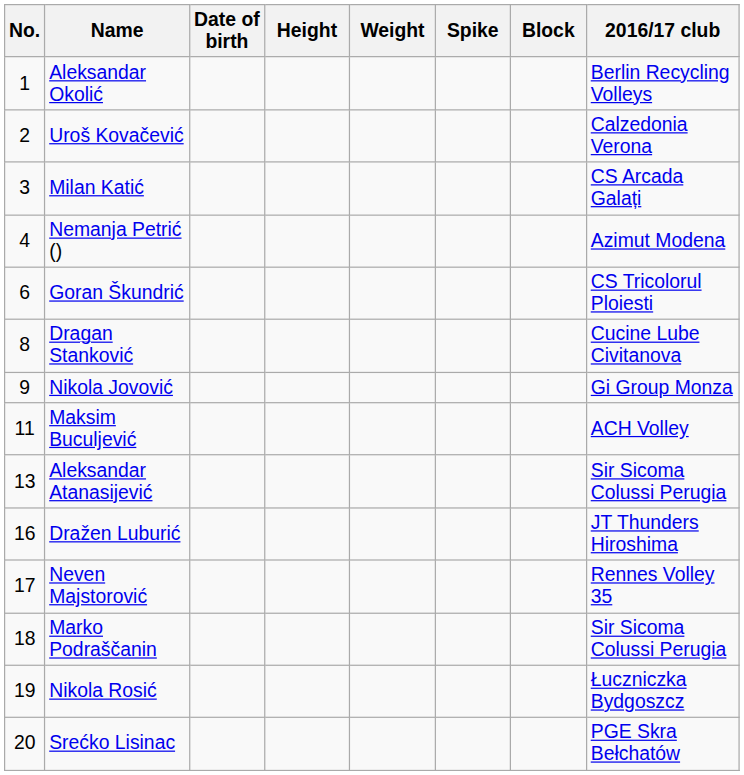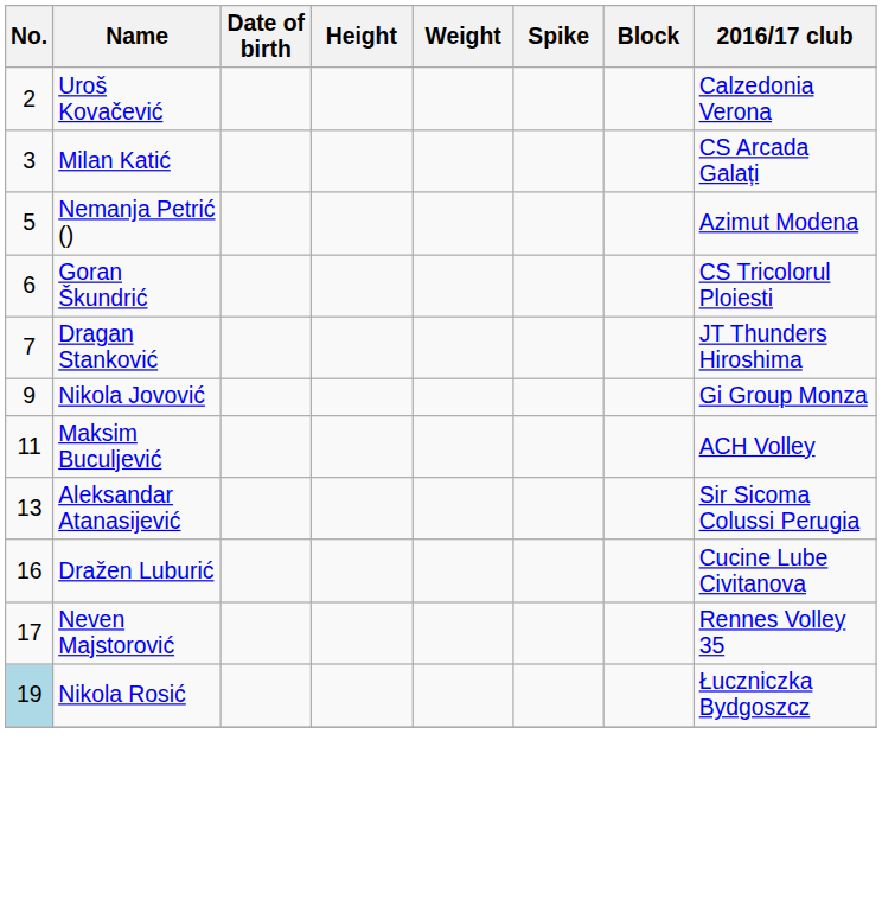 <table class="wikitable sortable" style="font-size:100%; text-align:center;">
 <tr>
 <th>No.</th>
 <th style="width:14em">Name</th>
 <th style="width:9em">Date of birth</th>
 <th style="width:8em">Height</th>
 <th style="width:7em">Weight</th>
 <th style="width:7em">Spike</th>
 <th style="width:7em">Block</th>
 <th style="width:19em">2016/17 club</th>
-</tr>
-<tr>
-<td>1</td>
-<td align=left><a href='#'>Aleksandar Okolić</a></td>
-<td align=right></td>
-<td></td>
-<td></td>
-<td></td>
-<td></td>
-<td align=left> <a href='#'>Berlin Recycling Volleys</a></td>
 </tr>
 <tr>
 <td>2</td>
 <td align=left><a href='#'>Uroš Kovačević</a></td>
 <td align=right></td>
 <td></td>
 <td></td>
 <td></td>
 <td></td>
 <td align=left> <a href='#'>Calzedonia Verona</a></td>
 </tr>
 <tr>
 <td>3</td>
 <td align=left><a href='#'>Milan Katić</a></td>
 <td align=right></td>
 <td></td>
 <td></td>
 <td></td>
 <td></td>
 <td align=left> <a href='#'>CS Arcada Galați</a></td>
 </tr>
 <tr>
-<td>4</td>
+<td>5</td>
 <td align=left><a href='#'>Nemanja Petrić</a> ()</td>
 <td align=right></td>
 <td></td>
 <td></td>
 <td></td>
 <td></td>
 <td align=left> <a href='#'>Azimut Modena</a></td>
 </tr>
 <tr>
 <td>6</td>
 <td align=left><a href='#'>Goran Škundrić</a></td>
 <td align=right></td>
 <td></td>
 <td></td>
 <td></td>
 <td></td>
 <td align=left> <a href='#'>CS Tricolorul Ploiesti</a></td>
 </tr>
 <tr>
-<td>8</td>
+<td>7</td>
 <td align=left><a href='#'>Dragan Stanković</a></td>
 <td align=right></td>
 <td></td>
 <td></td>
 <td></td>
 <td></td>
-<td align=left> <a href='#'>Cucine Lube Civitanova</a></td>
+<td align=left> <a href='#'>JT Thunders Hiroshima</a></td>
 </tr>
 <tr>
 <td>9</td>
 <td align=left><a href='#'>Nikola Jovović</a></td>
 <td align=right></td>
 <td></td>
 <td></td>
 <td></td>
 <td></td>
 <td align=left> <a href='#'>Gi Group Monza</a></td>
 </tr>
 <tr>
 <td>11</td>
 <td align=left><a href='#'>Maksim Buculjević</a></td>
 <td align=right></td>
 <td></td>
 <td></td>
 <td></td>
 <td></td>
 <td align=left> <a href='#'>ACH Volley</a></td>
 </tr>
 <tr>
 <td>13</td>
 <td align=left><a href='#'>Aleksandar Atanasijević</a></td>
 <td align=right></td>
 <td></td>
 <td></td>
 <td></td>
 <td></td>
 <td align=left> <a href='#'>Sir Sicoma Colussi Perugia</a></td>
 </tr>
 <tr>
 <td>16</td>
 <td align=left><a href='#'>Dražen Luburić</a></td>
 <td align=right></td>
 <td></td>
 <td></td>
 <td></td>
 <td></td>
-<td align=left> <a href='#'>JT Thunders Hiroshima</a></td>
+<td align=left> <a href='#'>Cucine Lube Civitanova</a></td>
 </tr>
 <tr>
 <td>17</td>
 <td align=left><a href='#'>Neven Majstorović</a></td>
 <td align=right></td>
 <td></td>
 <td></td>
 <td></td>
 <td></td>
 <td align=left> <a href='#'>Rennes Volley 35</a></td>
 </tr>
 <tr>
-<td>18</td>
-<td align=left><a href='#'>Marko Podraščanin</a></td>
-<td align=right></td>
-<td></td>
-<td></td>
-<td></td>
-<td></td>
-<td align=left> <a href='#'>Sir Sicoma Colussi Perugia</a></td>
-</tr>
-<tr>
-<td>19</td>
+<td style="background: lightblue;">19</td>
 <td align=left><a href='#'>Nikola Rosić</a></td>
 <td align=right></td>
 <td></td>
 <td></td>
 <td></td>
 <td></td>
 <td align=left> <a href='#'>Łuczniczka Bydgoszcz</a></td>
 </tr>
 <tr>
-<td>20</td>
-<td align=left><a href='#'>Srećko Lisinac</a></td>
-<td align=right></td>
-<td></td>
-<td></td>
-<td></td>
-<td></td>
-<td align=left> <a href='#'>PGE Skra Bełchatów</a></td>
-</tr>
-<tr>
 </tr>
 </table>
